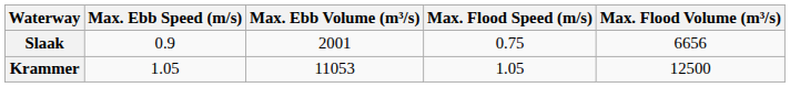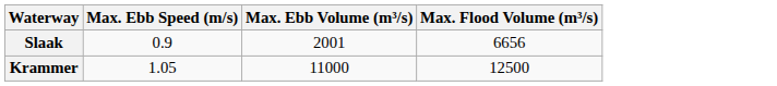 <table class="wikitable" style="text-align: center;">
 <tr>
 <th>Waterway</th>
 <th>Max. Ebb Speed (m/s)</th>
 <th>Max. Ebb Volume (m³/s)</th>
-<th>Max. Flood Speed (m/s)</th>
 <th>Max. Flood Volume (m³/s)</th>
 </tr>
 <tr>
 <th>Slaak</th>
 <td>0.9</td>
 <td>2001</td>
-<td>0.75</td>
 <td>6656</td>
 </tr>
 <tr>
 <th>Krammer</th>
 <td>1.05</td>
-<td>11053</td>
-<td>1.05</td>
+<td>11000</td>
 <td>12500</td>
 </tr>
 </table>
